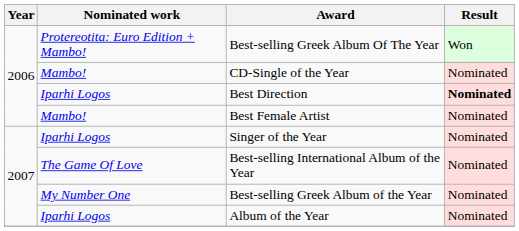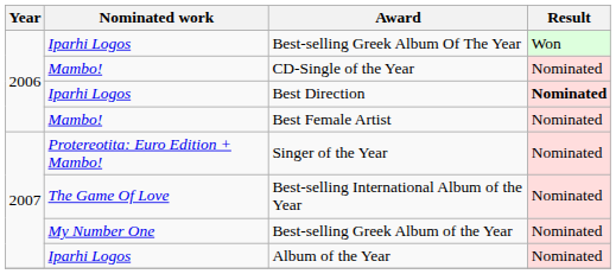 <table class="wikitable">
 <tr>
 <th>Year</th>
 <th>Nominated work</th>
 <th>Award</th>
 <th>Result</th>
 </tr>
 <tr>
 <td rowspan="4">2006</td>
-<td><em><a href='#'>Protereotita: Euro Edition + Mambo!</a></em></td>
+<td><em><a href='#'>Iparhi Logos</a></em></td>
 <td>Best-selling Greek Album Of The Year</td>
 <td style="background: #ddffdd">Won</td>
 </tr>
 <tr>
 <td><em><a href='#'>Mambo!</a></em></td>
 <td>CD-Single of the Year</td>
 <td style="background: #ffdddd">Nominated</td>
 </tr>
 <tr>
 <td><em><a href='#'>Iparhi Logos</a></em></td>
 <td>Best Direction</td>
 <td style="background: #ffdddd"><strong>Nominated</strong></td>
 </tr>
 <tr>
 <td><em><a href='#'>Mambo!</a></em></td>
 <td>Best Female Artist</td>
 <td style="background: #ffdddd">Nominated</td>
 </tr>
 <tr>
 <td rowspan="4">2007</td>
-<td><em><a href='#'>Iparhi Logos</a></em></td>
+<td><em><a href='#'>Protereotita: Euro Edition + Mambo!</a></em></td>
 <td>Singer of the Year</td>
 <td style="background: #ffdddd">Nominated</td>
 </tr>
 <tr>
 <td><em><a href='#'>The Game Of Love</a></em></td>
 <td>Best-selling International Album of the Year</td>
 <td style="background: #ffdddd">Nominated</td>
 </tr>
 <tr>
 <td><em><a href='#'>My Number One</a></em></td>
 <td>Best-selling Greek Album of the Year</td>
 <td style="background: #ffdddd">Nominated</td>
 </tr>
 <tr>
 <td><em><a href='#'>Iparhi Logos</a></em></td>
 <td>Album of the Year</td>
 <td style="background: #ffdddd">Nominated</td>
 </tr>
 <tr>
 </tr>
 </table>
